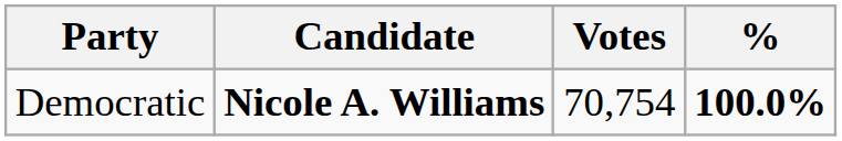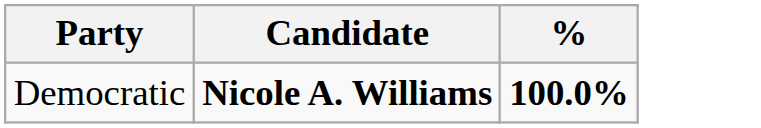 <table class="wikitable">
 <tr>
 <th>Party</th>
 <th>Candidate</th>
-<th>Votes</th>
 <th>%</th>
 </tr>
 <tr>
 <td>Democratic</td>
 <td><strong>Nicole A. Williams</strong></td>
-<td>70,754</td>
 <td><strong>100.0%</strong></td>
 </tr>
 </table>
